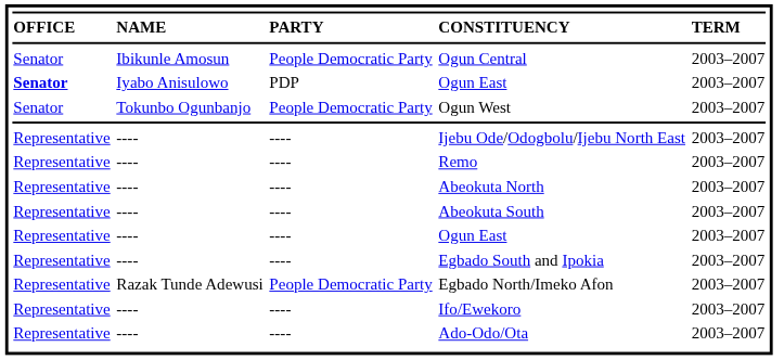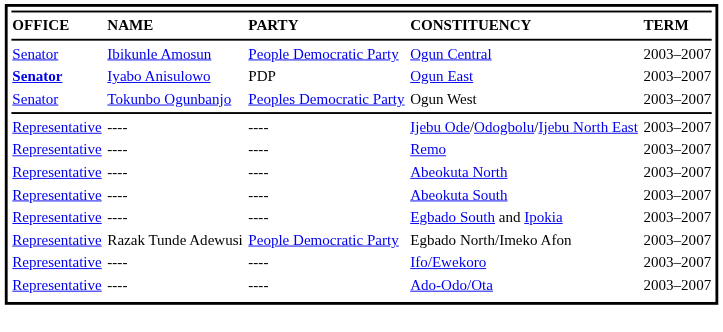 <table cellpadding=1 cellspacing=4 style="margin:3px; border:3px solid #000000;">
 <tr>
 <td bgcolor=#000000 colspan=5></td>
 </tr>
 <tr>
 <td><strong>OFFICE</strong></td>
 <td><strong>NAME</strong></td>
 <td><strong>PARTY</strong></td>
 <td><strong>CONSTITUENCY</strong></td>
 <td><strong>TERM</strong></td>
 </tr>
 <tr>
 <td bgcolor=#000000 colspan=5></td>
 </tr>
 <tr>
 <td><a href='#'>Senator</a></td>
 <td><a href='#'>Ibikunle Amosun</a></td>
 <td><a href='#'>People Democratic Party</a></td>
 <td><a href='#'>Ogun Central</a></td>
 <td>2003–2007</td>
 </tr>
 <tr>
 <td><strong><a href='#'>Senator</a></strong></td>
 <td><a href='#'>Iyabo Anisulowo</a></td>
 <td>PDP</td>
 <td><a href='#'>Ogun East</a></td>
 <td>2003–2007</td>
 </tr>
 <tr>
 <td><a href='#'>Senator</a></td>
 <td><a href='#'>Tokunbo Ogunbanjo</a></td>
-<td><a href='#'>People Democratic Party</a></td>
+<td><a href='#'>Peoples Democratic Party</a></td>
 <td>Ogun West</td>
 <td>2003–2007</td>
 </tr>
 <tr>
 <td bgcolor=#000000 colspan=5></td>
 </tr>
 <tr>
 <td><a href='#'>Representative</a></td>
 <td>----</td>
 <td>----</td>
 <td><a href='#'>Ijebu Ode</a>/<a href='#'>Odogbolu</a>/<a href='#'>Ijebu North East</a></td>
 <td>2003–2007</td>
 </tr>
 <tr>
 <td><a href='#'>Representative</a></td>
 <td>----</td>
 <td>----</td>
 <td><a href='#'>Remo</a></td>
 <td>2003–2007</td>
 </tr>
 <tr>
 <td><a href='#'>Representative</a></td>
 <td>----</td>
 <td>----</td>
 <td><a href='#'>Abeokuta North</a></td>
 <td>2003–2007</td>
 </tr>
 <tr>
 <td><a href='#'>Representative</a></td>
 <td>----</td>
 <td>----</td>
 <td><a href='#'>Abeokuta South</a></td>
 <td>2003–2007</td>
 </tr>
 <tr>
 <td><a href='#'>Representative</a></td>
 <td>----</td>
 <td>----</td>
-<td><a href='#'>Ogun East</a></td>
-<td>2003–2007</td>
-</tr>
-<tr>
-<td><a href='#'>Representative</a></td>
-<td>----</td>
-<td>----</td>
 <td><a href='#'>Egbado South</a> and <a href='#'>Ipokia</a></td>
 <td>2003–2007</td>
 </tr>
 <tr>
 <td><a href='#'>Representative</a></td>
 <td>Razak Tunde Adewusi</td>
 <td><a href='#'>People Democratic Party</a></td>
 <td>Egbado North/Imeko Afon</td>
 <td>2003–2007</td>
 </tr>
 <tr>
 <td><a href='#'>Representative</a></td>
 <td>----</td>
 <td>----</td>
 <td><a href='#'>Ifo/Ewekoro</a></td>
 <td>2003–2007</td>
 </tr>
 <tr>
 <td><a href='#'>Representative</a></td>
 <td>----</td>
 <td>----</td>
 <td><a href='#'>Ado-Odo/Ota</a></td>
 <td>2003–2007</td>
 </tr>
 <tr>
 </tr>
 </table>
